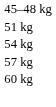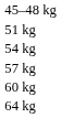 <table>
 <tr>
 <td rowspan=2>45–48 kg<br></td>
 <td rowspan=2></td>
 <td rowspan=2></td>
 <td></td>
 </tr>
 <tr>
 <td></td>
 </tr>
 <tr>
 <td rowspan=2>51 kg<br></td>
 <td rowspan=2></td>
 <td rowspan=2></td>
 <td></td>
 </tr>
 <tr>
 <td></td>
 </tr>
 <tr>
 <td rowspan=2>54 kg<br></td>
 <td rowspan=2></td>
 <td rowspan=2></td>
 <td></td>
 </tr>
 <tr>
 <td></td>
 </tr>
 <tr>
 <td rowspan=2>57 kg<br></td>
 <td rowspan=2></td>
 <td rowspan=2></td>
 <td></td>
 </tr>
 <tr>
 <td></td>
 </tr>
 <tr>
 <td>60 kg<br></td>
 <td></td>
 <td></td>
 <td></td>
 </tr>
+<tr>
+<td>64 kg<br></td>
+<td></td>
+<td></td>
+<td></td>
+</tr>
 </table>
